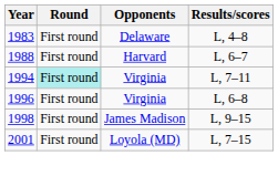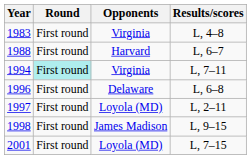 <table class="wikitable">
 <tr>
 <th>Year</th>
 <th>Round</th>
 <th>Opponents</th>
 <th>Results/scores</th>
 </tr>
 <tr style="text-align:center;">
 <td><a href='#'>1983</a></td>
 <td>First round</td>
-<td><a href='#'>Delaware</a></td>
+<td><a href='#'>Virginia</a></td>
 <td>L, 4–8</td>
 </tr>
 <tr style="text-align:center;">
 <td><a href='#'>1988</a></td>
 <td>First round</td>
 <td><a href='#'>Harvard</a></td>
 <td>L, 6–7</td>
 </tr>
 <tr style="text-align:center;">
 <td><a href='#'>1994</a></td>
 <td style="background: paleturquoise;">First round</td>
 <td><a href='#'>Virginia</a></td>
 <td>L, 7–11</td>
 </tr>
 <tr style="text-align:center;">
 <td><a href='#'>1996</a></td>
 <td>First round</td>
-<td><a href='#'>Virginia</a></td>
+<td><a href='#'>Delaware</a></td>
 <td>L, 6–8</td>
+</tr>
+<tr style="text-align:center;">
+<td><a href='#'>1997</a></td>
+<td>First round</td>
+<td><a href='#'>Loyola (MD)</a></td>
+<td>L, 2–11</td>
 </tr>
 <tr style="text-align:center;">
 <td><a href='#'>1998</a></td>
 <td>First round</td>
 <td><a href='#'>James Madison</a></td>
 <td>L, 9–15</td>
 </tr>
 <tr style="text-align:center;">
 <td><a href='#'>2001</a></td>
 <td>First round</td>
 <td><a href='#'>Loyola (MD)</a></td>
 <td>L, 7–15</td>
 </tr>
 </table>
